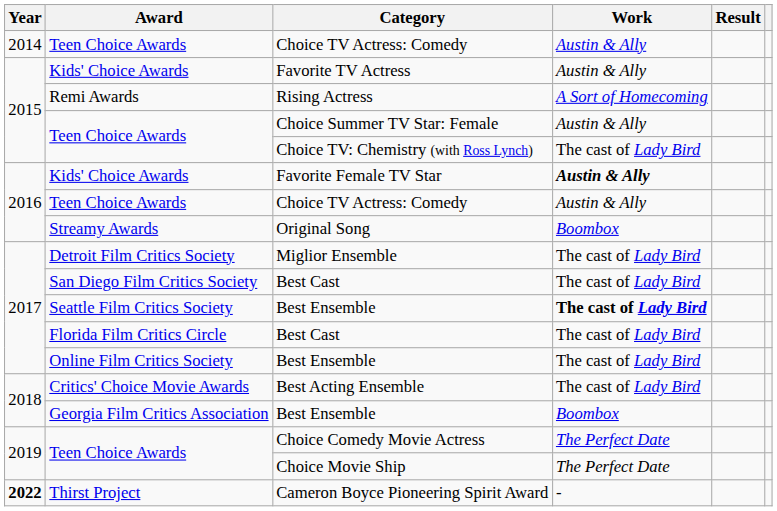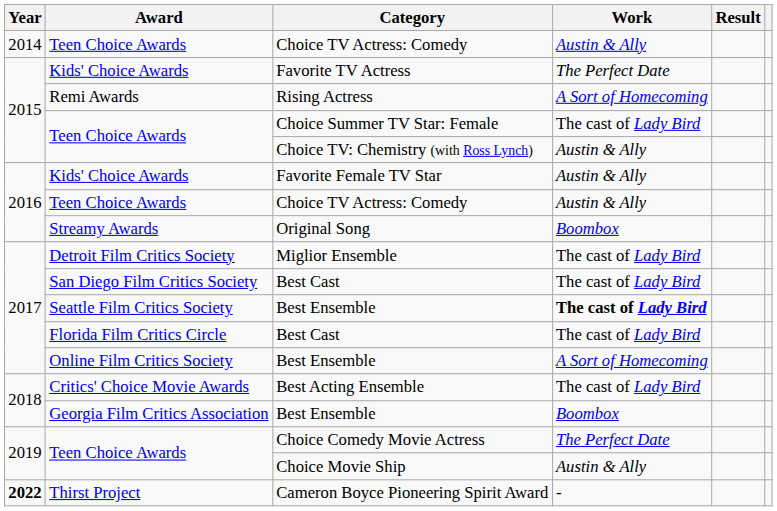 <table class="wikitable sortable">
 <tr>
 <th scope="col">Year</th>
 <th scope="col">Award</th>
 <th scope="col">Category</th>
 <th scope="col">Work</th>
 <th scope="col">Result</th>
 <th scope="col" class="unsortable"></th>
 </tr>
 <tr>
 <td>2014</td>
 <td><a href='#'>Teen Choice Awards</a></td>
 <td>Choice TV Actress: Comedy</td>
 <td><em><a href='#'>Austin & Ally</a></em></td>
 <td></td>
 <td style="text-align:center;"></td>
 </tr>
 <tr>
 <td rowspan="4">2015</td>
 <td><a href='#'>Kids' Choice Awards</a></td>
 <td>Favorite TV Actress</td>
-<td><em>Austin & Ally</em></td>
+<td><em>The Perfect Date</em></td>
 <td></td>
 <td style="text-align:center;"></td>
 </tr>
 <tr>
 <td>Remi Awards</td>
 <td>Rising Actress</td>
 <td><em><a href='#'>A Sort of Homecoming</a></em></td>
 <td></td>
 <td style="text-align:center;"></td>
 </tr>
 <tr>
 <td rowspan="2"><a href='#'>Teen Choice Awards</a></td>
 <td>Choice Summer TV Star: Female</td>
-<td><em>Austin & Ally</em></td>
+<td>The cast of <em><a href='#'>Lady Bird</a></em></td>
 <td></td>
 <td style="text-align:center;"></td>
 </tr>
 <tr>
 <td>Choice TV: Chemistry <small>(with <a href='#'>Ross Lynch</a>)</small></td>
-<td>The cast of <em><a href='#'>Lady Bird</a></em></td>
+<td><em>Austin & Ally</em></td>
 <td></td>
 <td style="text-align:center;"></td>
 </tr>
 <tr>
 <td rowspan="3">2016</td>
 <td><a href='#'>Kids' Choice Awards</a></td>
 <td>Favorite Female TV Star</td>
-<td><strong><em>Austin & Ally</em></strong></td>
+<td><em>Austin & Ally</em></td>
 <td></td>
 <td style="text-align:center;"></td>
 </tr>
 <tr>
 <td><a href='#'>Teen Choice Awards</a></td>
 <td>Choice TV Actress: Comedy</td>
 <td><em>Austin & Ally</em></td>
 <td></td>
 <td style="text-align:center;"></td>
 </tr>
 <tr>
 <td><a href='#'>Streamy Awards</a></td>
 <td>Original Song</td>
 <td><em><a href='#'>Boombox</a></em></td>
 <td></td>
 <td style="text-align:center;"></td>
 </tr>
 <tr>
 <td rowspan="5">2017</td>
 <td><a href='#'>Detroit Film Critics Society</a></td>
 <td>Miglior Ensemble</td>
 <td>The cast of <em><a href='#'>Lady Bird</a></em></td>
 <td></td>
 <td style="text-align:center;"></td>
 </tr>
 <tr>
 <td><a href='#'>San Diego Film Critics Society</a></td>
 <td>Best Cast</td>
 <td>The cast of <em><a href='#'>Lady Bird</a></em></td>
 <td></td>
 <td style="text-align:center;"><br></td>
 </tr>
 <tr>
 <td><a href='#'>Seattle Film Critics Society</a></td>
 <td>Best Ensemble</td>
 <td><strong>The cast of <em><a href='#'>Lady Bird</a></em></strong></td>
 <td></td>
 <td style="text-align:center;"></td>
 </tr>
 <tr>
 <td><a href='#'>Florida Film Critics Circle</a></td>
 <td>Best Cast</td>
 <td>The cast of <em><a href='#'>Lady Bird</a></em></td>
 <td></td>
 <td style="text-align:center;"><br></td>
 </tr>
 <tr>
 <td><a href='#'>Online Film Critics Society</a></td>
 <td>Best Ensemble</td>
-<td>The cast of <em><a href='#'>Lady Bird</a></em></td>
+<td><em><a href='#'>A Sort of Homecoming</a></em></td>
 <td></td>
 <td style="text-align:center;"></td>
 </tr>
 <tr>
 <td rowspan="2">2018</td>
 <td><a href='#'>Critics' Choice Movie Awards</a></td>
 <td>Best Acting Ensemble</td>
 <td>The cast of <em><a href='#'>Lady Bird</a></em></td>
 <td></td>
 <td style="text-align:center;"></td>
 </tr>
 <tr>
 <td><a href='#'>Georgia Film Critics Association</a></td>
 <td>Best Ensemble</td>
 <td><em><a href='#'>Boombox</a></em></td>
 <td></td>
 <td style="text-align:center;"></td>
 </tr>
 <tr>
 <td rowspan="2">2019</td>
 <td rowspan="2"><a href='#'>Teen Choice Awards</a></td>
 <td>Choice Comedy Movie Actress</td>
 <td><em><a href='#'>The Perfect Date</a></em></td>
 <td></td>
 <td style="text-align:center;"></td>
 </tr>
 <tr>
 <td>Choice Movie Ship </td>
-<td><em>The Perfect Date</em></td>
+<td><em>Austin & Ally</em></td>
 <td></td>
 <td style="text-align:center;"></td>
 </tr>
 <tr>
 <td><strong>2022</strong></td>
 <td><a href='#'>Thirst Project</a></td>
 <td>Cameron Boyce Pioneering Spirit Award</td>
 <td>-</td>
 <td></td>
 <td style="text-align:center;"></td>
 </tr>
 </table>
